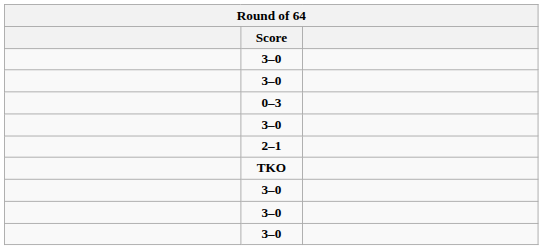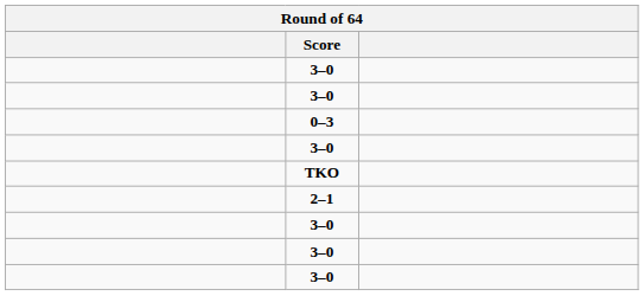 <table class="wikitable" style="text-align: center; font-size:90% ">
 <tr>
 <th colspan=3>Round of 64</th>
 </tr>
 <tr>
 <th align="right" width="250"></th>
 <th width="60">Score</th>
 <th align="left" width="250"></th>
 </tr>
 <tr>
 <td align=left><strong></strong></td>
 <td align=center><strong>3–0</strong></td>
 <td align=left></td>
 </tr>
 <tr>
 <td align=left><strong></strong></td>
 <td align=center><strong>3–0</strong></td>
 <td align=left></td>
 </tr>
 <tr>
 <td align=left></td>
 <td align=center><strong>0–3</strong></td>
 <td align=left><strong></strong></td>
 </tr>
 <tr>
 <td align=left><strong></strong></td>
 <td align=center><strong>3–0</strong></td>
 <td align=left></td>
 </tr>
 <tr>
+<td align=left></td>
+<td align=center><strong>TKO</strong></td>
+<td align=left><strong></strong></td>
+</tr>
+<tr>
 <td align=left><strong></strong></td>
 <td align=center><strong>2–1</strong></td>
 <td align=left></td>
-</tr>
-<tr>
-<td align=left></td>
-<td align=center><strong>TKO</strong></td>
-<td align=left><strong></strong></td>
 </tr>
 <tr>
 <td align=left><strong></strong></td>
 <td align=center><strong>3–0</strong></td>
 <td align=left></td>
 </tr>
 <tr>
 <td align=left><strong></strong></td>
 <td align=center><strong>3–0</strong></td>
 <td align=left></td>
 </tr>
 <tr>
 <td align=left><strong></strong></td>
 <td align=center><strong>3–0</strong></td>
 <td align=left></td>
 </tr>
 </table>
